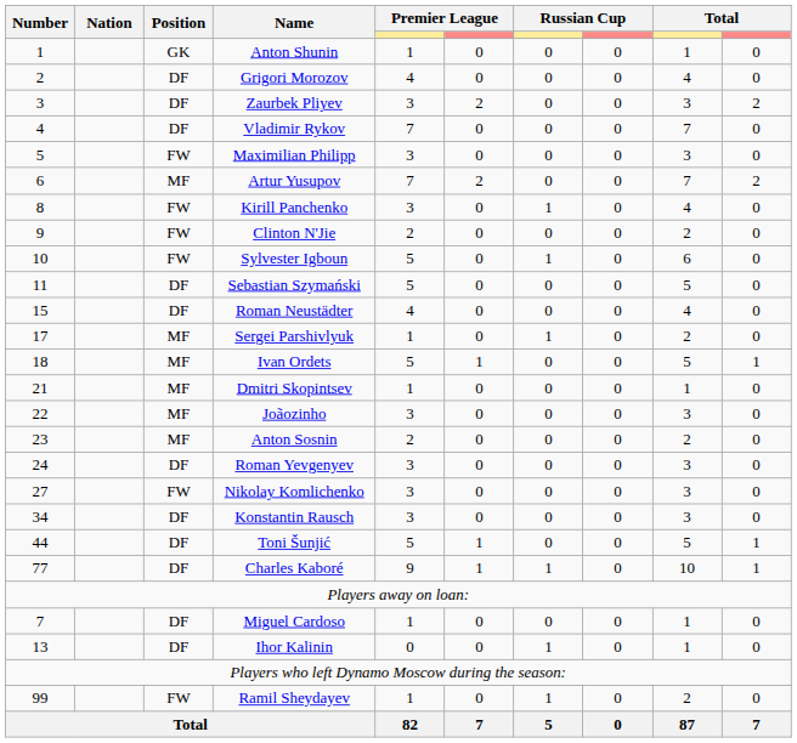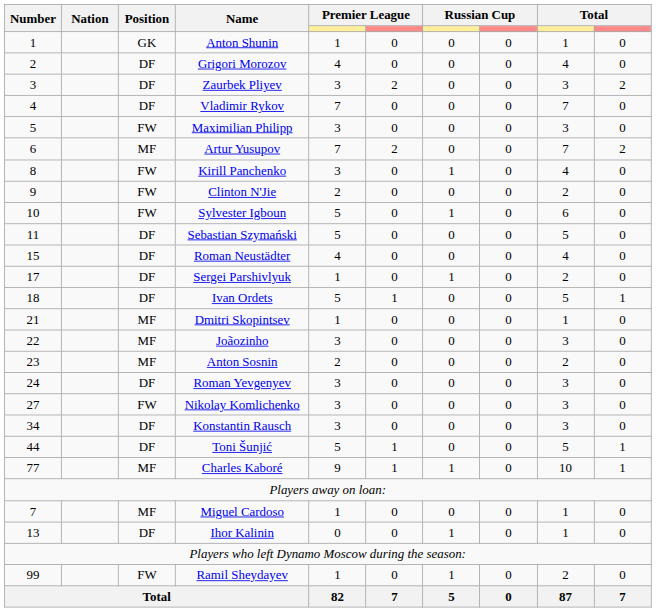 <table class="wikitable" style="font-size: 95%; text-align: center;">
 <tr>
 <th rowspan=2 width=60>Number</th>
 <th rowspan=2 width=60>Nation</th>
 <th rowspan=2 width=60>Position</th>
 <th rowspan=2 width=150>Name</th>
 <th colspan=2>Premier League</th>
 <th colspan=2>Russian Cup</th>
 <th colspan=2>Total</th>
 </tr>
 <tr>
 <th style="width:60px; background:#fe9;"></th>
 <th style="width:60px; background:#ff8888;"></th>
 <th style="width:60px; background:#fe9;"></th>
 <th style="width:60px; background:#ff8888;"></th>
 <th style="width:60px; background:#fe9;"></th>
 <th style="width:60px; background:#ff8888;"></th>
 </tr>
 <tr>
 <td>1</td>
 <td></td>
 <td>GK</td>
 <td><a href='#'>Anton Shunin</a></td>
 <td>1</td>
 <td>0</td>
 <td>0</td>
 <td>0</td>
 <td>1</td>
 <td>0</td>
 </tr>
 <tr>
 <td>2</td>
 <td></td>
 <td>DF</td>
 <td><a href='#'>Grigori Morozov</a></td>
 <td>4</td>
 <td>0</td>
 <td>0</td>
 <td>0</td>
 <td>4</td>
 <td>0</td>
 </tr>
 <tr>
 <td>3</td>
 <td></td>
 <td>DF</td>
 <td><a href='#'>Zaurbek Pliyev</a></td>
 <td>3</td>
 <td>2</td>
 <td>0</td>
 <td>0</td>
 <td>3</td>
 <td>2</td>
 </tr>
 <tr>
 <td>4</td>
 <td></td>
 <td>DF</td>
 <td><a href='#'>Vladimir Rykov</a></td>
 <td>7</td>
 <td>0</td>
 <td>0</td>
 <td>0</td>
 <td>7</td>
 <td>0</td>
 </tr>
 <tr>
 <td>5</td>
 <td></td>
 <td>FW</td>
 <td><a href='#'>Maximilian Philipp</a></td>
 <td>3</td>
 <td>0</td>
 <td>0</td>
 <td>0</td>
 <td>3</td>
 <td>0</td>
 </tr>
 <tr>
 <td>6</td>
 <td></td>
 <td>MF</td>
 <td><a href='#'>Artur Yusupov</a></td>
 <td>7</td>
 <td>2</td>
 <td>0</td>
 <td>0</td>
 <td>7</td>
 <td>2</td>
 </tr>
 <tr>
 <td>8</td>
 <td></td>
 <td>FW</td>
 <td><a href='#'>Kirill Panchenko</a></td>
 <td>3</td>
 <td>0</td>
 <td>1</td>
 <td>0</td>
 <td>4</td>
 <td>0</td>
 </tr>
 <tr>
 <td>9</td>
 <td></td>
 <td>FW</td>
 <td><a href='#'>Clinton N'Jie</a></td>
 <td>2</td>
 <td>0</td>
 <td>0</td>
 <td>0</td>
 <td>2</td>
 <td>0</td>
 </tr>
 <tr>
 <td>10</td>
 <td></td>
 <td>FW</td>
 <td><a href='#'>Sylvester Igboun</a></td>
 <td>5</td>
 <td>0</td>
 <td>1</td>
 <td>0</td>
 <td>6</td>
 <td>0</td>
 </tr>
 <tr>
 <td>11</td>
 <td></td>
 <td>DF</td>
 <td><a href='#'>Sebastian Szymański</a></td>
 <td>5</td>
 <td>0</td>
 <td>0</td>
 <td>0</td>
 <td>5</td>
 <td>0</td>
 </tr>
 <tr>
 <td>15</td>
 <td></td>
 <td>DF</td>
 <td><a href='#'>Roman Neustädter</a></td>
 <td>4</td>
 <td>0</td>
 <td>0</td>
 <td>0</td>
 <td>4</td>
 <td>0</td>
 </tr>
 <tr>
 <td>17</td>
 <td></td>
-<td>MF</td>
+<td>DF</td>
 <td><a href='#'>Sergei Parshivlyuk</a></td>
 <td>1</td>
 <td>0</td>
 <td>1</td>
 <td>0</td>
 <td>2</td>
 <td>0</td>
 </tr>
 <tr>
 <td>18</td>
 <td></td>
-<td>MF</td>
+<td>DF</td>
 <td><a href='#'>Ivan Ordets</a></td>
 <td>5</td>
 <td>1</td>
 <td>0</td>
 <td>0</td>
 <td>5</td>
 <td>1</td>
 </tr>
 <tr>
 <td>21</td>
 <td></td>
 <td>MF</td>
 <td><a href='#'>Dmitri Skopintsev</a></td>
 <td>1</td>
 <td>0</td>
 <td>0</td>
 <td>0</td>
 <td>1</td>
 <td>0</td>
 </tr>
 <tr>
 <td>22</td>
 <td></td>
 <td>MF</td>
 <td><a href='#'>Joãozinho</a></td>
 <td>3</td>
 <td>0</td>
 <td>0</td>
 <td>0</td>
 <td>3</td>
 <td>0</td>
 </tr>
 <tr>
 <td>23</td>
 <td></td>
 <td>MF</td>
 <td><a href='#'>Anton Sosnin</a></td>
 <td>2</td>
 <td>0</td>
 <td>0</td>
 <td>0</td>
 <td>2</td>
 <td>0</td>
 </tr>
 <tr>
 <td>24</td>
 <td></td>
 <td>DF</td>
 <td><a href='#'>Roman Yevgenyev</a></td>
 <td>3</td>
 <td>0</td>
 <td>0</td>
 <td>0</td>
 <td>3</td>
 <td>0</td>
 </tr>
 <tr>
 <td>27</td>
 <td></td>
 <td>FW</td>
 <td><a href='#'>Nikolay Komlichenko</a></td>
 <td>3</td>
 <td>0</td>
 <td>0</td>
 <td>0</td>
 <td>3</td>
 <td>0</td>
 </tr>
 <tr>
 <td>34</td>
 <td></td>
 <td>DF</td>
 <td><a href='#'>Konstantin Rausch</a></td>
 <td>3</td>
 <td>0</td>
 <td>0</td>
 <td>0</td>
 <td>3</td>
 <td>0</td>
 </tr>
 <tr>
 <td>44</td>
 <td></td>
 <td>DF</td>
 <td><a href='#'>Toni Šunjić</a></td>
 <td>5</td>
 <td>1</td>
 <td>0</td>
 <td>0</td>
 <td>5</td>
 <td>1</td>
 </tr>
 <tr>
 <td>77</td>
 <td></td>
-<td>DF</td>
+<td>MF</td>
 <td><a href='#'>Charles Kaboré</a></td>
 <td>9</td>
 <td>1</td>
 <td>1</td>
 <td>0</td>
 <td>10</td>
 <td>1</td>
 </tr>
 <tr>
 <td colspan="14"><em>Players away on loan:</em></td>
 </tr>
 <tr>
 <td>7</td>
 <td></td>
-<td>DF</td>
+<td>MF</td>
 <td><a href='#'>Miguel Cardoso</a></td>
 <td>1</td>
 <td>0</td>
 <td>0</td>
 <td>0</td>
 <td>1</td>
 <td>0</td>
 </tr>
 <tr>
 <td>13</td>
 <td></td>
 <td>DF</td>
 <td><a href='#'>Ihor Kalinin</a></td>
 <td>0</td>
 <td>0</td>
 <td>1</td>
 <td>0</td>
 <td>1</td>
 <td>0</td>
 </tr>
 <tr>
 <td colspan="14"><em>Players who left Dynamo Moscow during the season:</em></td>
 </tr>
 <tr>
 <td>99</td>
 <td></td>
 <td>FW</td>
 <td><a href='#'>Ramil Sheydayev</a></td>
 <td>1</td>
 <td>0</td>
 <td>1</td>
 <td>0</td>
 <td>2</td>
 <td>0</td>
 </tr>
 <tr>
 <th colspan=4>Total</th>
 <th>82</th>
 <th>7</th>
 <th>5</th>
 <th>0</th>
 <th>87</th>
 <th>7</th>
 </tr>
 </table>
